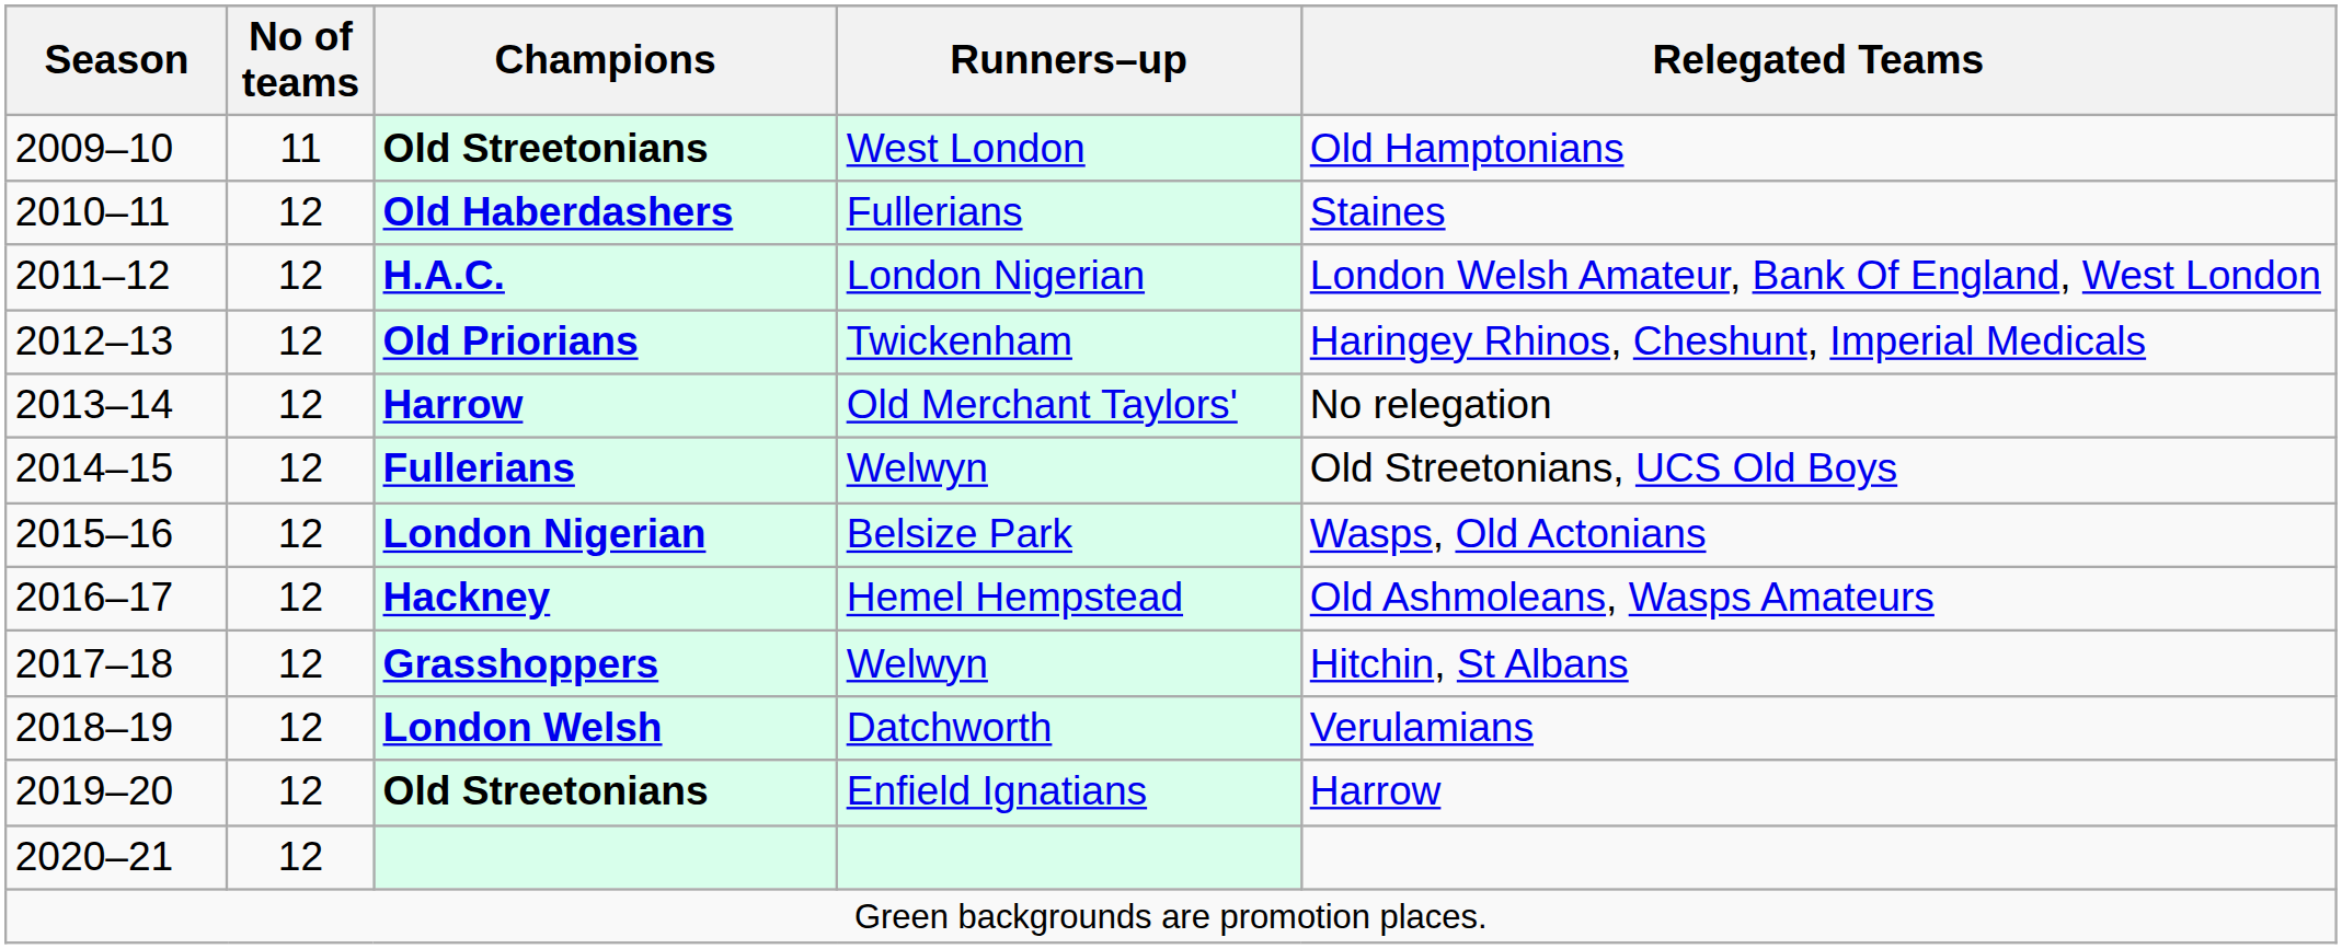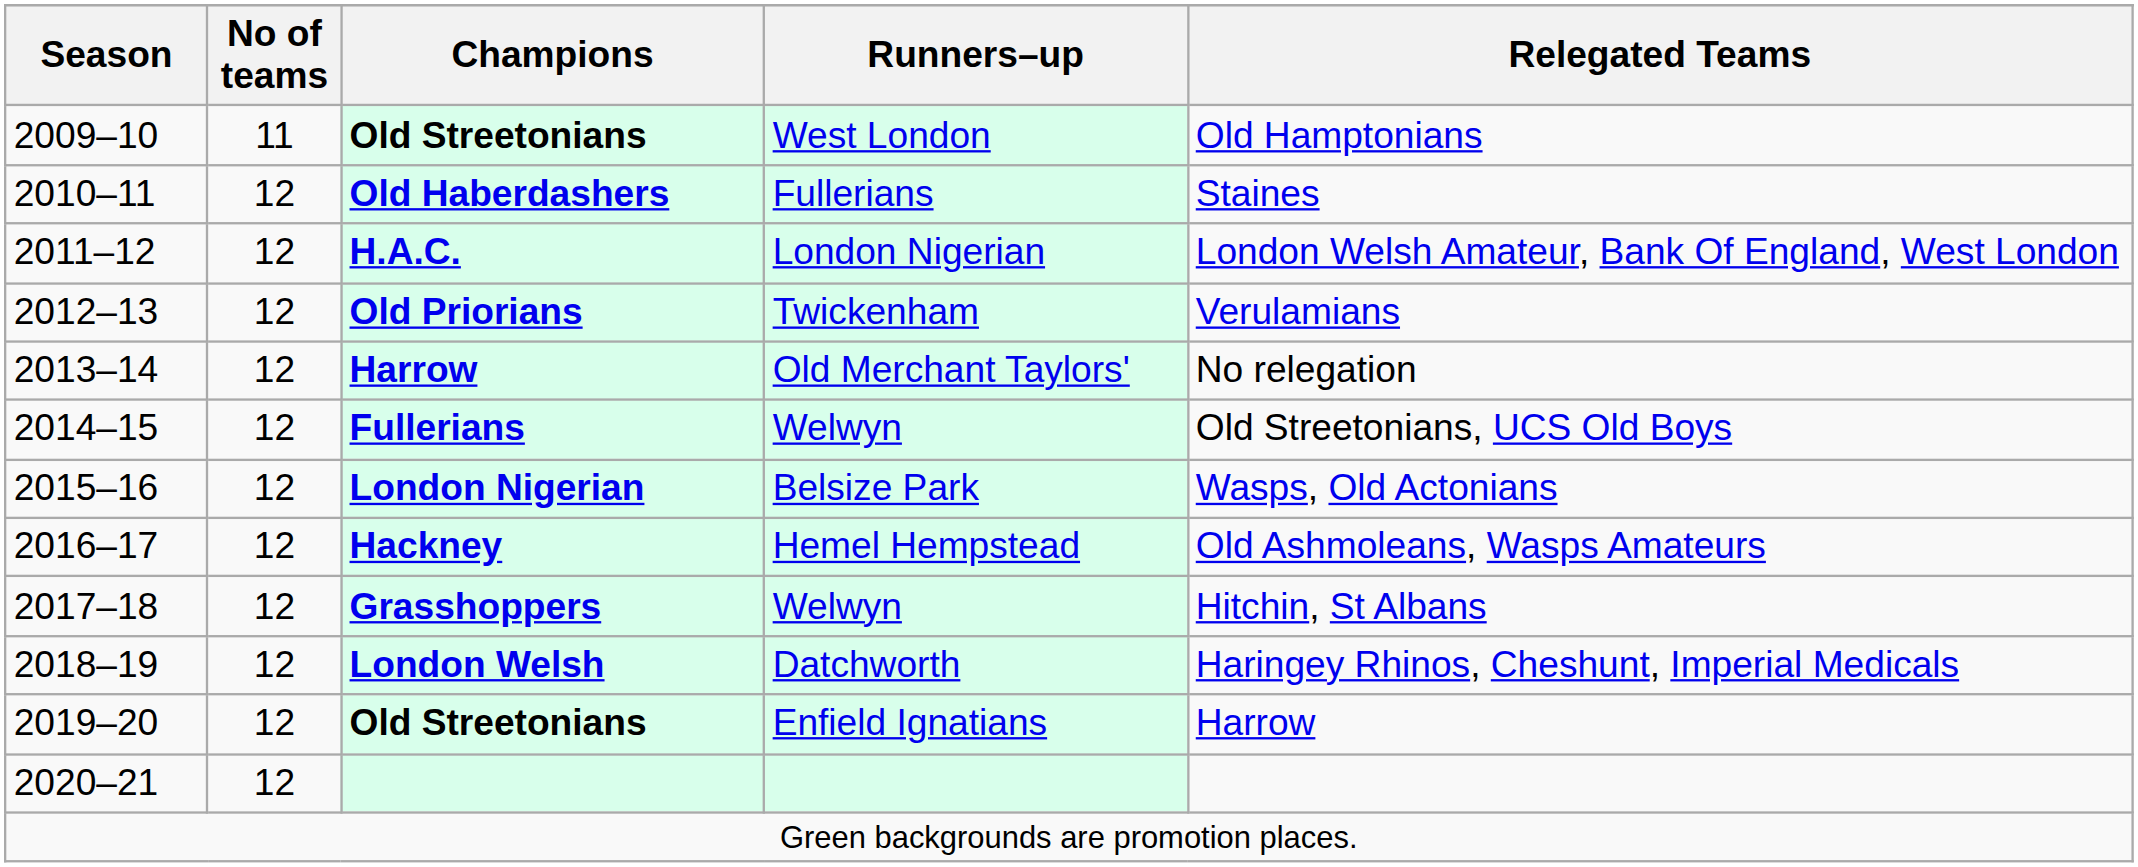 <table class="wikitable">
 <tr>
 </tr>
 <tr>
 <th style="width:80px;">Season</th>
 <th style="width:50px;">No of teams</th>
 <th style="width:175px;">Champions</th>
 <th style="width:175px;">Runners–up</th>
 <th style="width:400px;">Relegated Teams</th>
 </tr>
 <tr>
 <td>2009–10</td>
 <td style="text-align: center;">11</td>
 <td style="background:#d8ffeb;"><strong>Old Streetonians</strong></td>
 <td style="background:#d8ffeb;"><a href='#'>West London</a></td>
 <td><a href='#'>Old Hamptonians</a></td>
 </tr>
 <tr>
 <td>2010–11</td>
 <td style="text-align: center;">12</td>
 <td style="background:#d8ffeb;"><strong><a href='#'>Old Haberdashers</a></strong></td>
 <td style="background:#d8ffeb;"><a href='#'>Fullerians</a></td>
 <td><a href='#'>Staines</a></td>
 </tr>
 <tr>
 <td>2011–12</td>
 <td style="text-align: center;">12</td>
 <td style="background:#d8ffeb;"><strong><a href='#'>H.A.C.</a></strong></td>
 <td style="background:#d8ffeb;"><a href='#'>London Nigerian</a></td>
 <td><a href='#'>London Welsh Amateur</a>, <a href='#'>Bank Of England</a>, <a href='#'>West London</a></td>
 </tr>
 <tr>
 <td>2012–13</td>
 <td style="text-align: center;">12</td>
 <td style="background:#d8ffeb;"><strong><a href='#'>Old Priorians</a></strong></td>
 <td style="background:#d8ffeb;"><a href='#'>Twickenham</a></td>
-<td><a href='#'>Haringey Rhinos</a>, <a href='#'>Cheshunt</a>, <a href='#'>Imperial Medicals</a></td>
+<td><a href='#'>Verulamians</a></td>
 </tr>
 <tr>
 <td>2013–14</td>
 <td style="text-align: center;">12</td>
 <td style="background:#d8ffeb;"><strong><a href='#'>Harrow</a></strong></td>
 <td style="background:#d8ffeb;"><a href='#'>Old Merchant Taylors'</a></td>
 <td>No relegation</td>
 </tr>
 <tr>
 <td>2014–15</td>
 <td style="text-align: center;">12</td>
 <td style="background:#d8ffeb;"><strong><a href='#'>Fullerians</a></strong></td>
 <td style="background:#d8ffeb;"><a href='#'>Welwyn</a></td>
 <td>Old Streetonians, <a href='#'>UCS Old Boys</a></td>
 </tr>
 <tr>
 <td>2015–16</td>
 <td style="text-align: center;">12</td>
 <td style="background:#d8ffeb;"><strong><a href='#'>London Nigerian</a></strong></td>
 <td style="background:#d8ffeb;"><a href='#'>Belsize Park</a></td>
 <td><a href='#'>Wasps</a>, <a href='#'>Old Actonians</a></td>
 </tr>
 <tr>
 <td>2016–17</td>
 <td style="text-align: center;">12</td>
 <td style="background:#d8ffeb;"><strong><a href='#'>Hackney</a></strong></td>
 <td style="background:#d8ffeb;"><a href='#'>Hemel Hempstead</a></td>
 <td><a href='#'>Old Ashmoleans</a>, <a href='#'>Wasps Amateurs</a></td>
 </tr>
 <tr>
 <td>2017–18</td>
 <td style="text-align: center;">12</td>
 <td style="background:#d8ffeb;"><strong><a href='#'>Grasshoppers</a></strong></td>
 <td style="background:#d8ffeb;"><a href='#'>Welwyn</a></td>
 <td><a href='#'>Hitchin</a>, <a href='#'>St Albans</a></td>
 </tr>
 <tr>
 <td>2018–19</td>
 <td style="text-align: center;">12</td>
 <td style="background:#d8ffeb;"><strong><a href='#'>London Welsh</a></strong></td>
 <td style="background:#d8ffeb;"><a href='#'>Datchworth</a></td>
-<td><a href='#'>Verulamians</a></td>
+<td><a href='#'>Haringey Rhinos</a>, <a href='#'>Cheshunt</a>, <a href='#'>Imperial Medicals</a></td>
 </tr>
 <tr>
 <td>2019–20</td>
 <td style="text-align: center;">12</td>
 <td style="background:#d8ffeb;"><strong>Old Streetonians</strong></td>
 <td style="background:#d8ffeb;"><a href='#'>Enfield Ignatians</a></td>
 <td><a href='#'>Harrow</a></td>
 </tr>
 <tr>
 <td>2020–21</td>
 <td style="text-align: center;">12</td>
 <td style="background:#d8ffeb;"></td>
 <td style="background:#d8ffeb;"></td>
 <td></td>
 </tr>
 <tr>
 <td colspan="15"  style="border:0; font-size:smaller; text-align:center;">Green backgrounds are promotion places.</td>
 </tr>
 </table>
